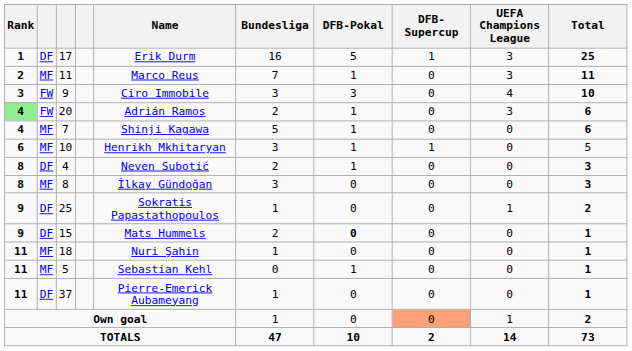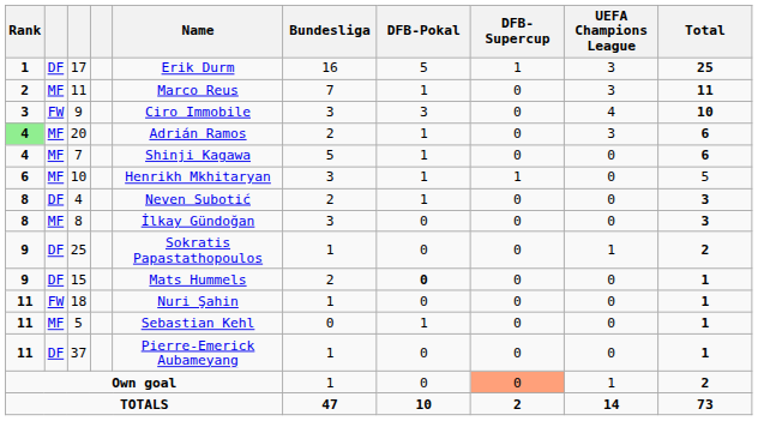 <table class="wikitable sortable" style="font-size: 95%; text-align: center;">
 <tr>
 <th width=15>Rank</th>
 <th width=15></th>
 <th width=15></th>
 <th width=15></th>
 <th width=150>Name</th>
 <th width=80>Bundesliga</th>
 <th width=80>DFB-Pokal</th>
 <th width=80>DFB-Supercup</th>
 <th width=80>UEFA Champions League</th>
 <th width=80>Total</th>
 </tr>
 <tr>
 <td><strong>1</strong></td>
 <td><a href='#'>DF</a></td>
 <td>17</td>
 <td></td>
 <td><a href='#'>Erik Durm</a></td>
 <td>16</td>
 <td>5</td>
 <td>1</td>
 <td>3</td>
 <td><strong>25</strong></td>
 </tr>
 <tr>
 <td><strong>2</strong></td>
 <td><a href='#'>MF</a></td>
 <td>11</td>
 <td></td>
 <td><a href='#'>Marco Reus</a></td>
 <td>7</td>
 <td>1</td>
 <td>0</td>
 <td>3</td>
 <td><strong>11</strong></td>
 </tr>
 <tr>
 <td><strong>3</strong></td>
 <td><a href='#'>FW</a></td>
 <td>9</td>
 <td></td>
 <td><a href='#'>Ciro Immobile</a></td>
 <td>3</td>
 <td>3</td>
 <td>0</td>
 <td>4</td>
 <td><strong>10</strong></td>
 </tr>
 <tr>
 <td style="background: lightgreen;"><strong>4</strong></td>
-<td><a href='#'>FW</a></td>
+<td><a href='#'>MF</a></td>
 <td>20</td>
 <td></td>
 <td><a href='#'>Adrián Ramos</a></td>
 <td>2</td>
 <td>1</td>
 <td>0</td>
 <td>3</td>
 <td><strong>6</strong></td>
 </tr>
 <tr>
 <td><strong>4</strong></td>
 <td><a href='#'>MF</a></td>
 <td>7</td>
 <td></td>
 <td><a href='#'>Shinji Kagawa</a></td>
 <td>5</td>
 <td>1</td>
 <td>0</td>
 <td>0</td>
 <td><strong>6</strong></td>
 </tr>
 <tr>
 <td><strong>6</strong></td>
 <td><a href='#'>MF</a></td>
 <td>10</td>
 <td></td>
 <td><a href='#'>Henrikh Mkhitaryan</a></td>
 <td>3</td>
 <td>1</td>
 <td>1</td>
 <td>0</td>
 <td>5</td>
 </tr>
 <tr>
 <td><strong>8</strong></td>
 <td><a href='#'>DF</a></td>
 <td>4</td>
 <td></td>
 <td><a href='#'>Neven Subotić</a></td>
 <td>2</td>
 <td>1</td>
 <td>0</td>
 <td>0</td>
 <td><strong>3</strong></td>
 </tr>
 <tr>
 <td><strong>8</strong></td>
 <td><a href='#'>MF</a></td>
 <td>8</td>
 <td></td>
 <td><a href='#'>İlkay Gündoğan</a></td>
 <td>3</td>
 <td>0</td>
 <td>0</td>
 <td>0</td>
 <td><strong>3</strong></td>
 </tr>
 <tr>
 <td><strong>9</strong></td>
 <td><a href='#'>DF</a></td>
 <td>25</td>
 <td></td>
 <td><a href='#'>Sokratis Papastathopoulos</a></td>
 <td>1</td>
 <td>0</td>
 <td>0</td>
 <td>1</td>
 <td><strong>2</strong></td>
 </tr>
 <tr>
 <td><strong>9</strong></td>
 <td><a href='#'>DF</a></td>
 <td>15</td>
 <td></td>
 <td><a href='#'>Mats Hummels</a></td>
 <td>2</td>
 <td><strong>0</strong></td>
 <td>0</td>
 <td>0</td>
 <td><strong>1</strong></td>
 </tr>
 <tr>
 <td><strong>11</strong></td>
-<td><a href='#'>MF</a></td>
+<td><a href='#'>FW</a></td>
 <td>18</td>
 <td></td>
 <td><a href='#'>Nuri Şahin</a></td>
 <td>1</td>
 <td>0</td>
 <td>0</td>
 <td>0</td>
 <td><strong>1</strong></td>
 </tr>
 <tr>
 <td><strong>11</strong></td>
 <td><a href='#'>MF</a></td>
 <td>5</td>
 <td></td>
 <td><a href='#'>Sebastian Kehl</a></td>
 <td>0</td>
 <td>1</td>
 <td>0</td>
 <td>0</td>
 <td><strong>1</strong></td>
 </tr>
 <tr>
 <td><strong>11</strong></td>
 <td><a href='#'>DF</a></td>
 <td>37</td>
 <td></td>
 <td><a href='#'>Pierre-Emerick Aubameyang</a></td>
 <td>1</td>
 <td>0</td>
 <td>0</td>
 <td>0</td>
 <td><strong>1</strong></td>
 </tr>
 <tr>
 <td colspan="5"><strong>Own goal</strong></td>
 <td>1</td>
 <td>0</td>
 <td style="background: lightsalmon;">0</td>
 <td>1</td>
 <td><strong>2</strong></td>
 </tr>
 <tr>
 <td colspan=5><strong>TOTALS</strong></td>
 <td><strong>47</strong></td>
 <td><strong>10</strong></td>
 <td><strong>2</strong></td>
 <td><strong>14</strong></td>
 <td><strong>73</strong></td>
 </tr>
 </table>
